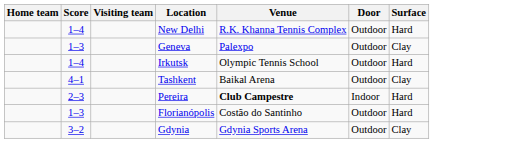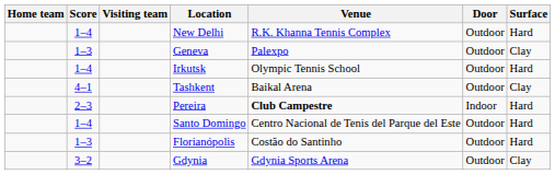 <table class="wikitable" style="border:1px solid #aaa;">
 <tr>
 <th>Home team</th>
 <th>Score</th>
 <th>Visiting team</th>
 <th>Location</th>
 <th>Venue</th>
 <th>Door</th>
 <th>Surface</th>
 </tr>
 <tr>
 <td></td>
 <td style="text-align:center;"><a href='#'>1–4</a></td>
 <td><strong></strong></td>
 <td><a href='#'>New Delhi</a></td>
 <td><a href='#'>R.K. Khanna Tennis Complex</a></td>
 <td>Outdoor</td>
 <td>Hard</td>
 </tr>
 <tr>
 <td><strong></strong></td>
 <td style="text-align:center;"><a href='#'>1–3</a></td>
 <td></td>
 <td><a href='#'>Geneva</a></td>
 <td><a href='#'>Palexpo</a></td>
 <td>Outdoor</td>
 <td>Clay</td>
 </tr>
 <tr>
 <td></td>
 <td style="text-align:center;"><a href='#'>1–4</a></td>
 <td><strong></strong></td>
 <td><a href='#'>Irkutsk</a></td>
 <td>Olympic Tennis School</td>
 <td>Outdoor</td>
 <td>Hard</td>
 </tr>
 <tr>
 <td></td>
 <td style="text-align:center;"><a href='#'>4–1</a></td>
 <td><strong></strong></td>
 <td><a href='#'>Tashkent</a></td>
 <td>Baikal Arena</td>
 <td>Outdoor</td>
 <td>Clay</td>
 </tr>
 <tr>
 <td></td>
 <td style="text-align:center;"><a href='#'>2–3</a></td>
 <td><strong></strong></td>
 <td><a href='#'>Pereira</a></td>
 <td><strong>Club Campestre</strong></td>
 <td>Indoor</td>
 <td>Hard</td>
 </tr>
+<tr m>
+<td></td>
+<td style="text-align:center;"><a href='#'>1–4</a></td>
+<td><strong></strong></td>
+<td><a href='#'>Santo Domingo</a></td>
+<td>Centro Nacional de Tenis del Parque del Este</td>
+<td>Outdoor</td>
+<td>Hard</td>
+</tr>
 <tr>
 <td></td>
 <td style="text-align:center;"><a href='#'>1–3</a></td>
 <td><strong></strong></td>
 <td><a href='#'>Florianópolis</a></td>
 <td>Costão do Santinho</td>
 <td>Outdoor</td>
 <td>Hard</td>
 </tr>
 <tr>
 <td><strong></strong></td>
 <td style="text-align:center;"><a href='#'>3–2</a></td>
 <td></td>
 <td><a href='#'>Gdynia</a></td>
 <td><a href='#'>Gdynia Sports Arena</a></td>
 <td>Outdoor</td>
 <td>Clay</td>
 </tr>
 </table>
